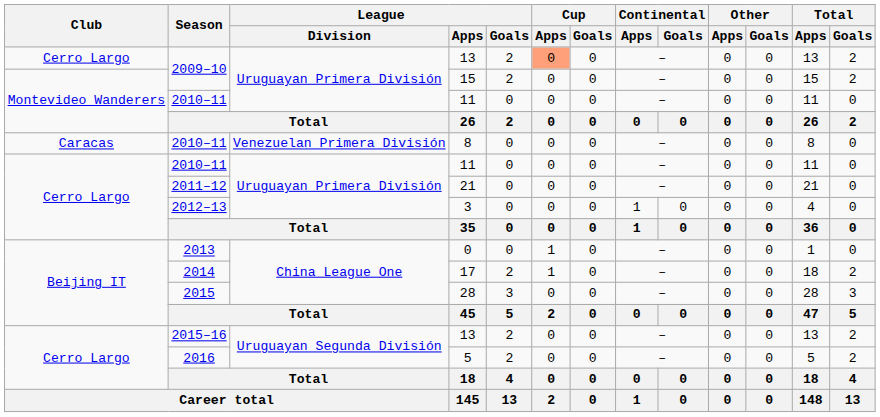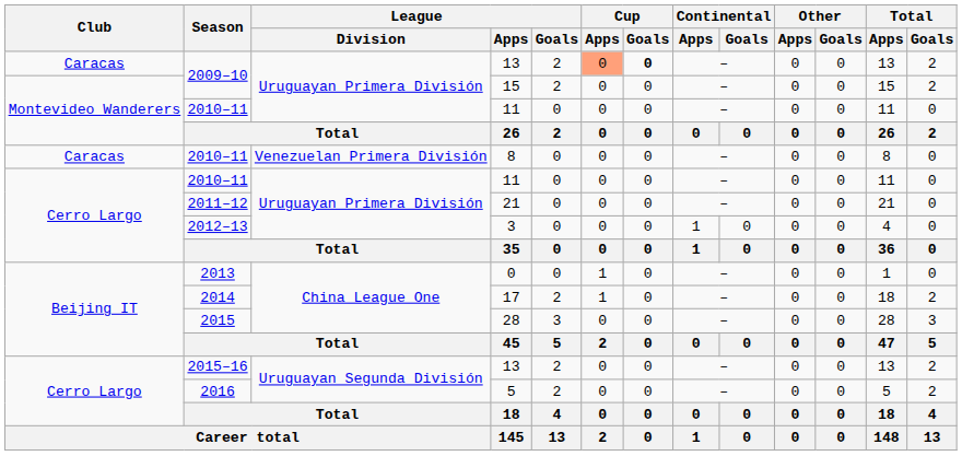 <table class="wikitable" style="text-align: center">
 <tr>
 <th rowspan="2">Club</th>
 <th rowspan="2">Season</th>
 <th colspan="3">League</th>
 <th colspan="2">Cup</th>
 <th colspan="2">Continental</th>
 <th colspan="2">Other</th>
 <th colspan="2">Total</th>
 </tr>
 <tr>
 <th>Division</th>
 <th>Apps</th>
 <th>Goals</th>
 <th>Apps</th>
 <th>Goals</th>
 <th>Apps</th>
 <th>Goals</th>
 <th>Apps</th>
 <th>Goals</th>
 <th>Apps</th>
 <th>Goals</th>
 </tr>
 <tr>
-<td><a href='#'>Cerro Largo</a></td>
+<td><a href='#'>Caracas</a></td>
 <td rowspan="2"><a href='#'>2009–10</a></td>
 <td rowspan="3"><a href='#'>Uruguayan Primera División</a></td>
 <td>13</td>
 <td>2</td>
 <td style="background: lightsalmon;">0</td>
-<td>0</td>
+<td><strong>0</strong></td>
 <td colspan="2">–</td>
 <td>0</td>
 <td>0</td>
 <td>13</td>
 <td>2</td>
 </tr>
 <tr>
 <td rowspan="3"><a href='#'>Montevideo Wanderers</a></td>
 <td>15</td>
 <td>2</td>
 <td>0</td>
 <td>0</td>
 <td colspan="2">–</td>
 <td>0</td>
 <td>0</td>
 <td>15</td>
 <td>2</td>
 </tr>
 <tr>
 <td><a href='#'>2010–11</a></td>
 <td>11</td>
 <td>0</td>
 <td>0</td>
 <td>0</td>
 <td colspan="2">–</td>
 <td>0</td>
 <td>0</td>
 <td>11</td>
 <td>0</td>
 </tr>
 <tr>
 <th colspan="2"><strong>Total</strong></th>
 <th>26</th>
 <th>2</th>
 <th>0</th>
 <th>0</th>
 <th>0</th>
 <th>0</th>
 <th>0</th>
 <th>0</th>
 <th>26</th>
 <th>2</th>
 </tr>
 <tr>
 <td><a href='#'>Caracas</a></td>
 <td><a href='#'>2010–11</a></td>
 <td><a href='#'>Venezuelan Primera División</a></td>
 <td>8</td>
 <td>0</td>
 <td>0</td>
 <td>0</td>
 <td colspan="2">–</td>
 <td>0</td>
 <td>0</td>
 <td>8</td>
 <td>0</td>
 </tr>
 <tr>
 <td rowspan="4"><a href='#'>Cerro Largo</a></td>
 <td><a href='#'>2010–11</a></td>
 <td rowspan="3"><a href='#'>Uruguayan Primera División</a></td>
 <td>11</td>
 <td>0</td>
 <td>0</td>
 <td>0</td>
 <td colspan="2">–</td>
 <td>0</td>
 <td>0</td>
 <td>11</td>
 <td>0</td>
 </tr>
 <tr>
 <td><a href='#'>2011–12</a></td>
 <td>21</td>
 <td>0</td>
 <td>0</td>
 <td>0</td>
 <td colspan="2">–</td>
 <td>0</td>
 <td>0</td>
 <td>21</td>
 <td>0</td>
 </tr>
 <tr>
 <td><a href='#'>2012–13</a></td>
 <td>3</td>
 <td>0</td>
 <td>0</td>
 <td>0</td>
 <td>1</td>
 <td>0</td>
 <td>0</td>
 <td>0</td>
 <td>4</td>
 <td>0</td>
 </tr>
 <tr>
 <th colspan="2"><strong>Total</strong></th>
 <th>35</th>
 <th>0</th>
 <th>0</th>
 <th>0</th>
 <th>1</th>
 <th>0</th>
 <th>0</th>
 <th>0</th>
 <th>36</th>
 <th>0</th>
 </tr>
 <tr>
 <td rowspan="4"><a href='#'>Beijing IT</a></td>
 <td><a href='#'>2013</a></td>
 <td rowspan="3"><a href='#'>China League One</a></td>
 <td>0</td>
 <td>0</td>
 <td>1</td>
 <td>0</td>
 <td colspan="2">–</td>
 <td>0</td>
 <td>0</td>
 <td>1</td>
 <td>0</td>
 </tr>
 <tr>
 <td><a href='#'>2014</a></td>
 <td>17</td>
 <td>2</td>
 <td>1</td>
 <td>0</td>
 <td colspan="2">–</td>
 <td>0</td>
 <td>0</td>
 <td>18</td>
 <td>2</td>
 </tr>
 <tr>
 <td><a href='#'>2015</a></td>
 <td>28</td>
 <td>3</td>
 <td>0</td>
 <td>0</td>
 <td colspan="2">–</td>
 <td>0</td>
 <td>0</td>
 <td>28</td>
 <td>3</td>
 </tr>
 <tr>
 <th colspan="2"><strong>Total</strong></th>
 <th>45</th>
 <th>5</th>
 <th>2</th>
 <th>0</th>
 <th>0</th>
 <th>0</th>
 <th>0</th>
 <th>0</th>
 <th>47</th>
 <th>5</th>
 </tr>
 <tr>
 <td rowspan="3"><a href='#'>Cerro Largo</a></td>
 <td><a href='#'>2015–16</a></td>
 <td rowspan="2"><a href='#'>Uruguayan Segunda División</a></td>
 <td>13</td>
 <td>2</td>
 <td>0</td>
 <td>0</td>
 <td colspan="2">–</td>
 <td>0</td>
 <td>0</td>
 <td>13</td>
 <td>2</td>
 </tr>
 <tr>
 <td><a href='#'>2016</a></td>
 <td>5</td>
 <td>2</td>
 <td>0</td>
 <td>0</td>
 <td colspan="2">–</td>
 <td>0</td>
 <td>0</td>
 <td>5</td>
 <td>2</td>
 </tr>
 <tr>
 <th colspan="2"><strong>Total</strong></th>
 <th>18</th>
 <th>4</th>
 <th>0</th>
 <th>0</th>
 <th>0</th>
 <th>0</th>
 <th>0</th>
 <th>0</th>
 <th>18</th>
 <th>4</th>
 </tr>
 <tr>
 <th colspan="3"><strong>Career total</strong></th>
 <th>145</th>
 <th>13</th>
 <th>2</th>
 <th>0</th>
 <th>1</th>
 <th>0</th>
 <th>0</th>
 <th>0</th>
 <th>148</th>
 <th>13</th>
 </tr>
 </table>
